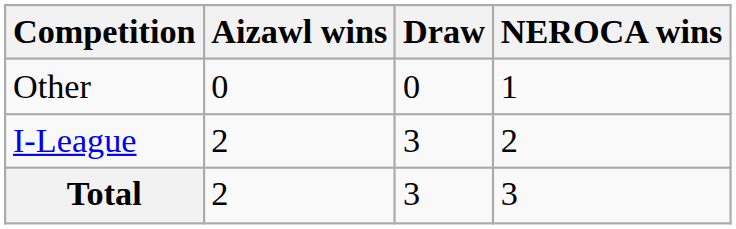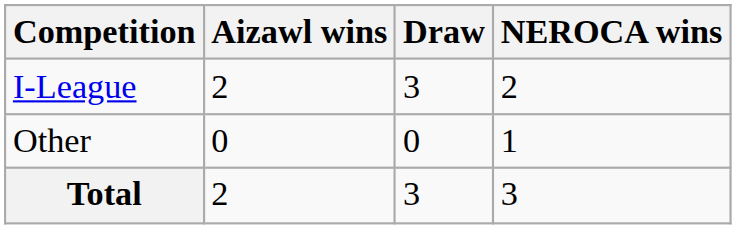 <table class="wikitable">
 <tr>
 <th>Competition</th>
 <th>Aizawl wins</th>
 <th>Draw</th>
 <th>NEROCA wins</th>
 </tr>
 <tr>
+<td><a href='#'>I-League</a></td>
+<td>2</td>
+<td>3</td>
+<td>2</td>
+</tr>
+<tr>
 <td>Other</td>
 <td>0</td>
 <td>0</td>
 <td>1</td>
-</tr>
-<tr>
-<td><a href='#'>I-League</a></td>
-<td>2</td>
-<td>3</td>
-<td>2</td>
 </tr>
 <tr>
 <th>Total</th>
 <td>2</td>
 <td>3</td>
 <td>3</td>
 </tr>
 </table>
